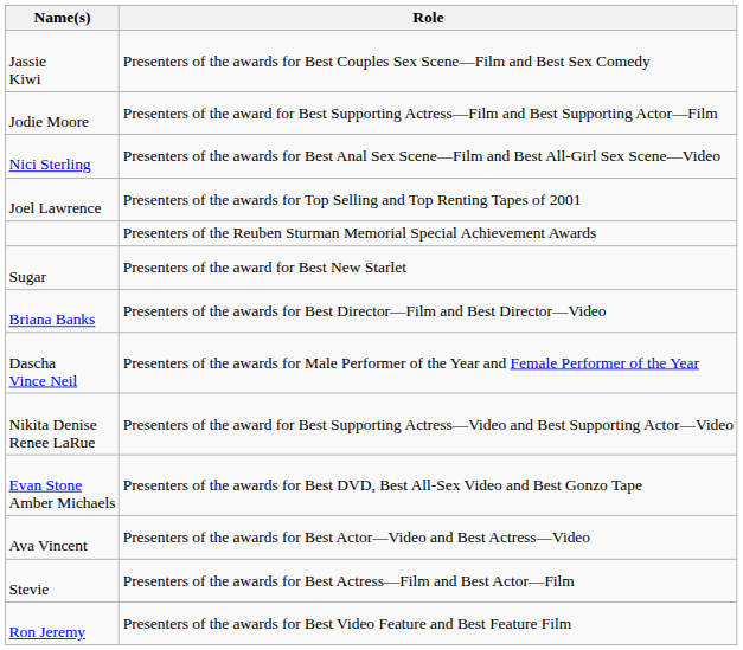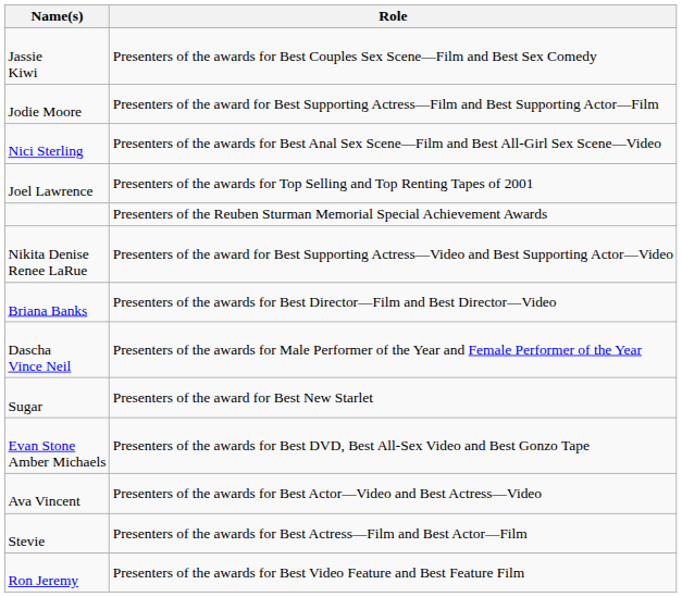 <table class="wikitable sortable">
 <tr>
 <th>Name(s)</th>
 <th>Role</th>
 </tr>
 <tr>
 <td><br>Jassie<br>Kiwi</td>
 <td>Presenters of the awards for Best Couples Sex Scene—Film and Best Sex Comedy</td>
 </tr>
 <tr>
 <td><br>Jodie Moore</td>
 <td>Presenters of the award for Best Supporting Actress—Film and Best Supporting Actor—Film</td>
 </tr>
 <tr>
 <td><br><a href='#'>Nici Sterling</a></td>
 <td>Presenters of the awards for Best Anal Sex Scene—Film and Best All-Girl Sex Scene—Video</td>
 </tr>
 <tr>
 <td><br>Joel Lawrence</td>
 <td>Presenters of the awards for Top Selling and Top Renting Tapes of 2001</td>
 </tr>
 <tr>
 <td></td>
 <td>Presenters of the Reuben Sturman Memorial Special Achievement Awards</td>
 </tr>
 <tr>
-<td><br>Sugar</td>
-<td>Presenters of the award for Best New Starlet</td>
+<td><br>Nikita Denise<br>Renee LaRue</td>
+<td>Presenters of the award for Best Supporting Actress—Video and Best Supporting Actor—Video</td>
 </tr>
 <tr>
 <td><br><a href='#'>Briana Banks</a></td>
 <td>Presenters of the awards for Best Director—Film and Best Director—Video</td>
 </tr>
 <tr>
 <td><br>Dascha<br><a href='#'>Vince Neil</a></td>
 <td>Presenters of the awards for Male Performer of the Year and <a href='#'>Female Performer of the Year</a></td>
 </tr>
 <tr>
-<td><br>Nikita Denise<br>Renee LaRue</td>
-<td>Presenters of the award for Best Supporting Actress—Video and Best Supporting Actor—Video</td>
+<td><br>Sugar</td>
+<td>Presenters of the award for Best New Starlet</td>
 </tr>
 <tr>
 <td><br><a href='#'>Evan Stone</a><br>Amber Michaels</td>
 <td>Presenters of the awards for Best DVD, Best All-Sex Video and Best Gonzo Tape</td>
 </tr>
 <tr>
 <td><br>Ava Vincent</td>
 <td>Presenters of the awards for Best Actor—Video and Best Actress—Video</td>
 </tr>
 <tr>
 <td><br>Stevie</td>
 <td>Presenters of the awards for Best Actress—Film and Best Actor—Film</td>
 </tr>
 <tr>
 <td><br><a href='#'>Ron Jeremy</a></td>
 <td>Presenters of the awards for Best Video Feature and Best Feature Film</td>
 </tr>
 </table>
